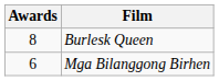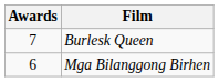 <table class="wikitable" style="text-align:center">
 <tr>
 <th scope="col">Awards</th>
 <th scope="col">Film</th>
 </tr>
 <tr>
-<td>8</td>
+<td>7</td>
 <td align=left><em>Burlesk Queen</em></td>
 </tr>
 <tr>
 <td>6</td>
 <td align=left><em>Mga Bilanggong Birhen</em></td>
 </tr>
 </table>
